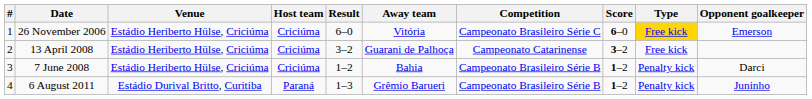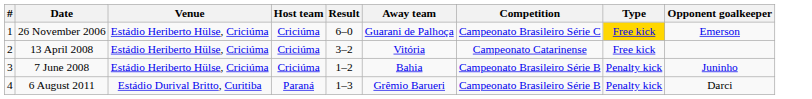 <table class="wikitable sortable" style="text-align:center">
 <tr>
 <th>#</th>
 <th>Date</th>
 <th>Venue</th>
 <th>Host team</th>
 <th>Result</th>
 <th>Away team</th>
 <th>Competition</th>
-<th>Score</th>
 <th>Type</th>
 <th>Opponent goalkeeper</th>
 </tr>
 <tr>
 <td>1</td>
 <td>26 November 2006</td>
 <td><a href='#'>Estádio Heriberto Hülse</a>, <a href='#'>Criciúma</a></td>
 <td><a href='#'>Criciúma</a></td>
 <td>6–0</td>
-<td><a href='#'>Vitória</a></td>
+<td><a href='#'>Guarani de Palhoça</a></td>
 <td><a href='#'>Campeonato Brasileiro Série C</a></td>
-<td><strong>6</strong>–0</td>
 <td style="background: gold;"><a href='#'>Free kick</a></td>
 <td><a href='#'>Emerson</a></td>
 </tr>
 <tr>
 <td>2</td>
 <td>13 April 2008</td>
 <td><a href='#'>Estádio Heriberto Hülse</a>, <a href='#'>Criciúma</a></td>
 <td><a href='#'>Criciúma</a></td>
 <td>3–2</td>
-<td><a href='#'>Guarani de Palhoça</a></td>
+<td><a href='#'>Vitória</a></td>
 <td><a href='#'>Campeonato Catarinense</a></td>
-<td><strong>3</strong>–2</td>
 <td><a href='#'>Free kick</a></td>
 <td></td>
 </tr>
 <tr>
 <td>3</td>
 <td>7 June 2008</td>
 <td><a href='#'>Estádio Heriberto Hülse</a>, <a href='#'>Criciúma</a></td>
 <td><a href='#'>Criciúma</a></td>
 <td>1–2</td>
 <td><a href='#'>Bahia</a></td>
 <td><a href='#'>Campeonato Brasileiro Série B</a></td>
-<td><strong>1</strong>–2</td>
 <td><a href='#'>Penalty kick</a></td>
-<td>Darci</td>
+<td><a href='#'>Juninho</a></td>
 </tr>
 <tr>
 <td>4</td>
 <td>6 August 2011</td>
 <td><a href='#'>Estádio Durival Britto</a>, <a href='#'>Curitiba</a></td>
 <td><a href='#'>Paraná</a></td>
 <td>1–3</td>
 <td><a href='#'>Grêmio Barueri</a></td>
 <td><a href='#'>Campeonato Brasileiro Série B</a></td>
-<td><strong>1</strong>–2</td>
 <td><a href='#'>Penalty kick</a></td>
-<td><a href='#'>Juninho</a></td>
+<td>Darci</td>
 </tr>
 </table>
